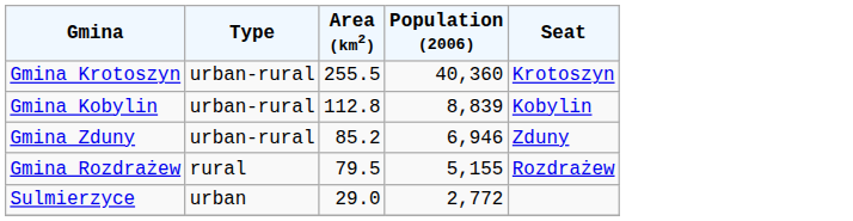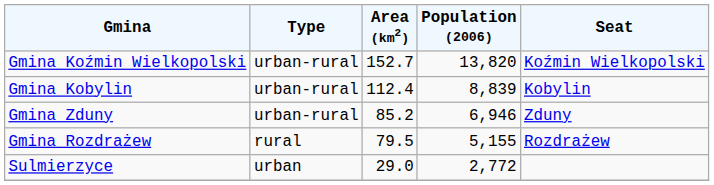 <table class="wikitable">
 <tr bgcolor="F0F8FF">
 <td style="text-align:center;"><strong>Gmina</strong></td>
 <td style="text-align:center;"><strong>Type</strong></td>
 <td style="text-align:center;"><strong>Area<br><small>(km<sup>2</sup>)</small></strong></td>
 <td style="text-align:center;"><strong>Population<br><small>(2006)</small></strong></td>
 <td style="text-align:center;"><strong>Seat</strong></td>
 </tr>
 <tr>
-<td><a href='#'>Gmina Krotoszyn</a></td>
+<td><a href='#'>Gmina Koźmin Wielkopolski</a></td>
 <td>urban-rural</td>
-<td style="text-align:right;">255.5</td>
-<td style="text-align:right;">40,360</td>
-<td><a href='#'>Krotoszyn</a></td>
+<td style="text-align:right;">152.7</td>
+<td style="text-align:right;">13,820</td>
+<td><a href='#'>Koźmin Wielkopolski</a></td>
 </tr>
 <tr>
 <td><a href='#'>Gmina Kobylin</a></td>
 <td>urban-rural</td>
-<td style="text-align:right;">112.8</td>
+<td style="text-align:right;">112.4</td>
 <td style="text-align:right;">8,839</td>
 <td><a href='#'>Kobylin</a></td>
 </tr>
 <tr>
 <td><a href='#'>Gmina Zduny</a></td>
 <td>urban-rural</td>
 <td style="text-align:right;">85.2</td>
 <td style="text-align:right;">6,946</td>
 <td><a href='#'>Zduny</a></td>
 </tr>
 <tr>
 <td><a href='#'>Gmina Rozdrażew</a></td>
 <td>rural</td>
 <td style="text-align:right;">79.5</td>
 <td style="text-align:right;">5,155</td>
 <td><a href='#'>Rozdrażew</a></td>
 </tr>
 <tr>
 <td><a href='#'>Sulmierzyce</a></td>
 <td>urban</td>
 <td style="text-align:right;">29.0</td>
 <td style="text-align:right;">2,772</td>
 <td> </td>
 </tr>
 <tr>
 </tr>
 </table>
